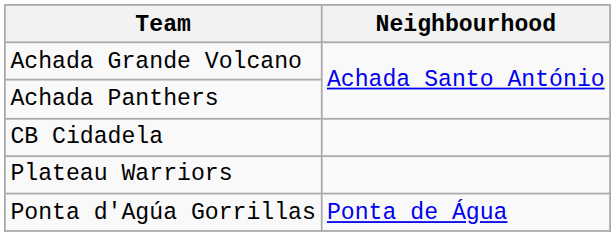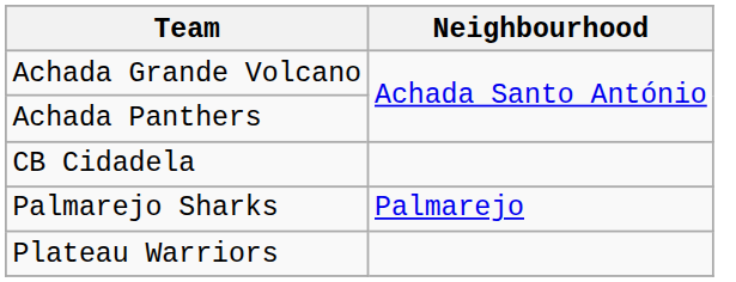 <table class="wikitable">
 <tr>
 <th>Team</th>
 <th>Neighbourhood</th>
 </tr>
 <tr>
 <td>Achada Grande Volcano</td>
 <td rowspan="2"><a href='#'>Achada Santo António</a></td>
 </tr>
 <tr>
 <td>Achada Panthers</td>
 </tr>
 <tr>
 <td>CB Cidadela</td>
 <td></td>
 </tr>
 <tr>
+<td>Palmarejo Sharks</td>
+<td><a href='#'>Palmarejo</a></td>
+</tr>
+<tr>
 <td>Plateau Warriors</td>
 <td></td>
 </tr>
-<tr>
-<td>Ponta d'Agúa Gorrillas</td>
-<td><a href='#'>Ponta de Água</a></td>
-</tr>
 </table>
